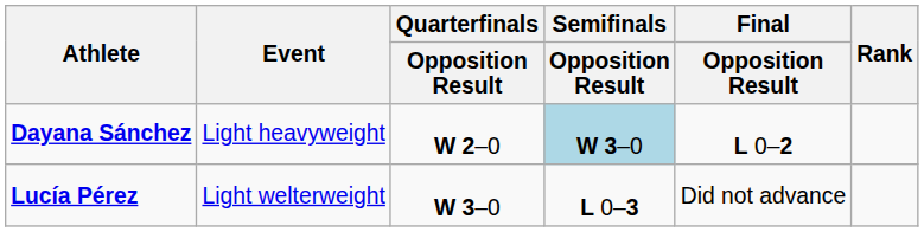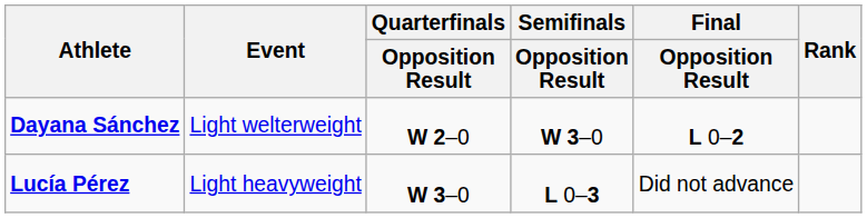 <table class="wikitable" border="1" style="font-size:90%">
 <tr>
 <th rowspan=2>Athlete</th>
 <th rowspan=2>Event</th>
 <th>Quarterfinals</th>
 <th>Semifinals</th>
 <th>Final</th>
 <th rowspan=2>Rank</th>
 </tr>
 <tr>
 <th>Opposition<br>Result</th>
 <th>Opposition<br>Result</th>
 <th>Opposition<br>Result</th>
 </tr>
 <tr>
 <td><strong><a href='#'>Dayana Sánchez</a></strong></td>
-<td><a href='#'>Light heavyweight</a></td>
+<td><a href='#'>Light welterweight</a></td>
 <td align=center><br><strong>W</strong> <strong>2</strong>–0</td>
-<td align=center style="background: lightblue;"><br><strong>W</strong> <strong>3</strong>–0</td>
+<td align=center><br><strong>W</strong> <strong>3</strong>–0</td>
 <td align=center><br><strong>L</strong> 0–<strong>2</strong></td>
 <td align=center></td>
 </tr>
 <tr>
 <td><strong><a href='#'>Lucía Pérez</a></strong></td>
-<td><a href='#'>Light welterweight</a></td>
+<td><a href='#'>Light heavyweight</a></td>
 <td align=center><br><strong>W</strong> <strong>3</strong>–0</td>
 <td align=center><br><strong>L</strong> 0–<strong>3</strong></td>
 <td align=center>Did not advance</td>
 <td align=center></td>
 </tr>
 </table>
